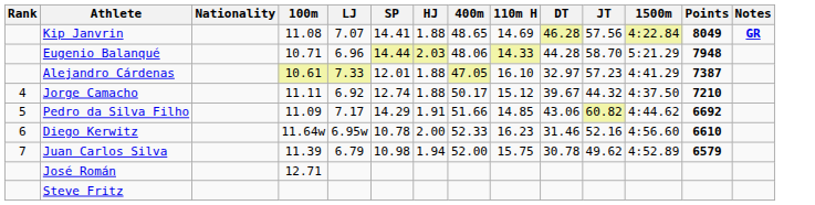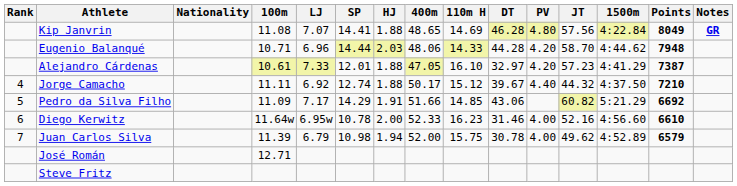 <table class="wikitable sortable" style=" text-align:center;font-size:95%">
 <tr>
 <th>Rank</th>
 <th>Athlete</th>
 <th>Nationality</th>
 <th>100m</th>
 <th>LJ</th>
 <th>SP</th>
 <th>HJ</th>
 <th>400m</th>
 <th>110m H</th>
 <th>DT</th>
+<th>PV</th>
 <th>JT</th>
 <th>1500m</th>
 <th>Points</th>
 <th>Notes</th>
 </tr>
 <tr>
 <td></td>
 <td align=left><a href='#'>Kip Janvrin</a></td>
 <td align=left></td>
 <td>11.08</td>
 <td>7.07</td>
 <td>14.41</td>
 <td>1.88</td>
 <td>48.65</td>
 <td>14.69</td>
 <td bgcolor=#F2F5A9>46.28</td>
+<td bgcolor=#F2F5A9>4.80</td>
 <td>57.56</td>
 <td bgcolor=#F2F5A9>4:22.84</td>
 <td><strong>8049</strong></td>
 <td><strong><a href='#'>GR</a></strong></td>
 </tr>
 <tr>
 <td></td>
 <td align=left><a href='#'>Eugenio Balanqué</a></td>
 <td align=left></td>
 <td>10.71</td>
 <td>6.96</td>
 <td bgcolor=#F2F5A9>14.44</td>
 <td bgcolor=#F2F5A9>2.03</td>
 <td>48.06</td>
 <td bgcolor=#F2F5A9>14.33</td>
 <td>44.28</td>
+<td>4.20</td>
 <td>58.70</td>
-<td>5:21.29</td>
+<td>4:44.62</td>
 <td><strong>7948</strong></td>
 <td></td>
 </tr>
 <tr>
 <td></td>
 <td align=left><a href='#'>Alejandro Cárdenas</a></td>
 <td align=left></td>
 <td bgcolor=#F2F5A9>10.61</td>
 <td bgcolor=#F2F5A9>7.33</td>
 <td>12.01</td>
 <td>1.88</td>
 <td bgcolor=#F2F5A9>47.05</td>
 <td>16.10</td>
 <td>32.97</td>
+<td>4.20</td>
 <td>57.23</td>
 <td>4:41.29</td>
 <td><strong>7387</strong></td>
 <td></td>
 </tr>
 <tr>
 <td>4</td>
 <td align=left><a href='#'>Jorge Camacho</a></td>
 <td align=left></td>
 <td>11.11</td>
 <td>6.92</td>
 <td>12.74</td>
 <td>1.88</td>
 <td>50.17</td>
 <td>15.12</td>
 <td>39.67</td>
+<td>4.40</td>
 <td>44.32</td>
 <td>4:37.50</td>
 <td><strong>7210</strong></td>
 <td></td>
 </tr>
 <tr>
 <td>5</td>
 <td align=left><a href='#'>Pedro da Silva Filho</a></td>
 <td align=left></td>
 <td>11.09</td>
 <td>7.17</td>
 <td>14.29</td>
 <td>1.91</td>
 <td>51.66</td>
 <td>14.85</td>
 <td>43.06</td>
+<td></td>
 <td bgcolor=#F2F5A9>60.82</td>
-<td>4:44.62</td>
+<td>5:21.29</td>
 <td><strong>6692</strong></td>
 <td></td>
 </tr>
 <tr>
 <td>6</td>
 <td align=left><a href='#'>Diego Kerwitz</a></td>
 <td align=left></td>
 <td>11.64w</td>
 <td>6.95w</td>
 <td>10.78</td>
 <td>2.00</td>
 <td>52.33</td>
 <td>16.23</td>
 <td>31.46</td>
+<td>4.00</td>
 <td>52.16</td>
 <td>4:56.60</td>
 <td><strong>6610</strong></td>
 <td></td>
 </tr>
 <tr>
 <td>7</td>
 <td align=left><a href='#'>Juan Carlos Silva</a></td>
 <td align=left></td>
 <td>11.39</td>
 <td>6.79</td>
 <td>10.98</td>
 <td>1.94</td>
 <td>52.00</td>
 <td>15.75</td>
 <td>30.78</td>
+<td>4.00</td>
 <td>49.62</td>
 <td>4:52.89</td>
 <td><strong>6579</strong></td>
 <td></td>
 </tr>
 <tr>
 <td></td>
 <td align=left><a href='#'>José Román</a></td>
 <td align=left></td>
 <td>12.71</td>
+<td></td>
 <td></td>
 <td></td>
 <td></td>
 <td></td>
 <td></td>
 <td></td>
 <td></td>
 <td></td>
 <td><strong></strong></td>
 <td></td>
 </tr>
 <tr>
 <td></td>
 <td align=left><a href='#'>Steve Fritz</a></td>
 <td align=left></td>
 <td></td>
 <td></td>
 <td></td>
 <td></td>
 <td></td>
 <td></td>
 <td></td>
 <td></td>
 <td></td>
+<td></td>
 <td><strong></strong></td>
 <td></td>
 </tr>
 </table>
